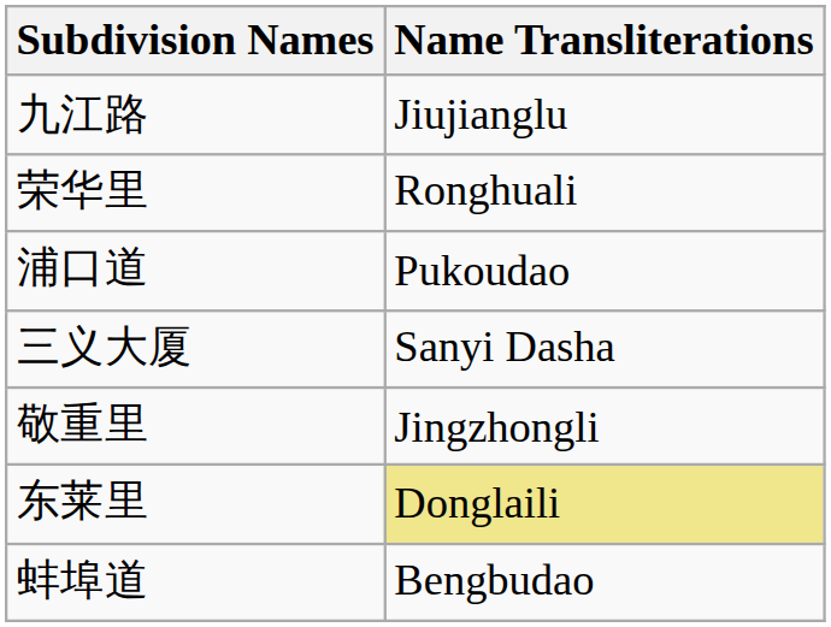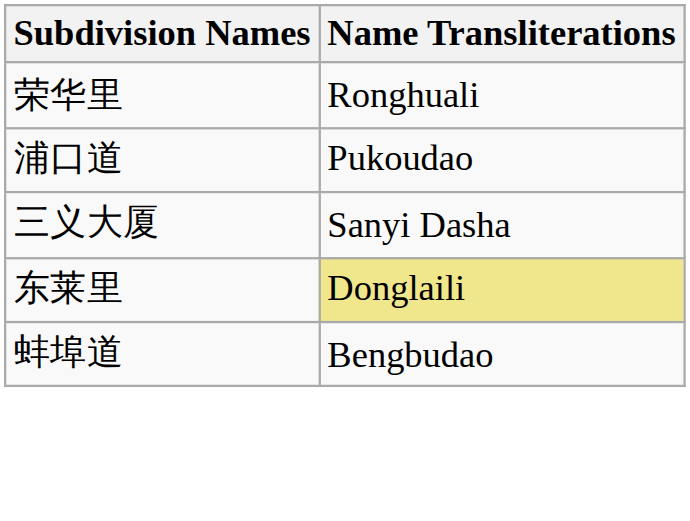 <table class="wikitable sortable">
 <tr>
 <th>Subdivision Names</th>
 <th>Name Transliterations</th>
-</tr>
-<tr>
-<td>九江路</td>
-<td>Jiujianglu</td>
 </tr>
 <tr>
 <td>荣华里</td>
 <td>Ronghuali</td>
 </tr>
 <tr>
 <td>浦口道</td>
 <td>Pukoudao</td>
 </tr>
 <tr>
 <td>三义大厦</td>
 <td>Sanyi Dasha</td>
 </tr>
 <tr>
-<td>敬重里</td>
-<td>Jingzhongli</td>
-</tr>
-<tr>
 <td>东莱里</td>
 <td style="background: khaki;">Donglaili</td>
 </tr>
 <tr>
 <td>蚌埠道</td>
 <td>Bengbudao</td>
 </tr>
 </table>
